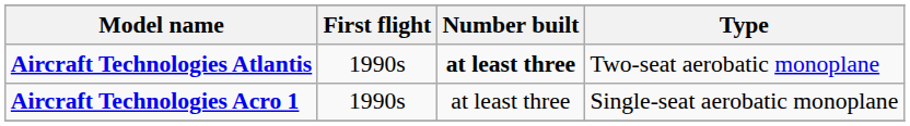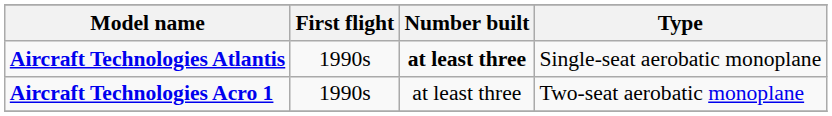 <table class="wikitable" align=center style="font-size:90%;">
 <tr>
 </tr>
 <tr style="background:#efefef;">
 <th>Model name</th>
 <th>First flight</th>
 <th>Number built</th>
 <th>Type</th>
 </tr>
 <tr>
 <td align=left><strong><a href='#'>Aircraft Technologies Atlantis</a></strong></td>
 <td align=center>1990s</td>
 <td align=center><strong>at least three</strong></td>
-<td align=left>Two-seat aerobatic <a href='#'>monoplane</a></td>
+<td align=left>Single-seat aerobatic monoplane</td>
 </tr>
 <tr>
 <td align=left><strong><a href='#'>Aircraft Technologies Acro 1</a></strong></td>
 <td align=center>1990s</td>
 <td align=center>at least three</td>
-<td align=left>Single-seat aerobatic monoplane</td>
+<td align=left>Two-seat aerobatic <a href='#'>monoplane</a></td>
 </tr>
 <tr>
 </tr>
 </table>
